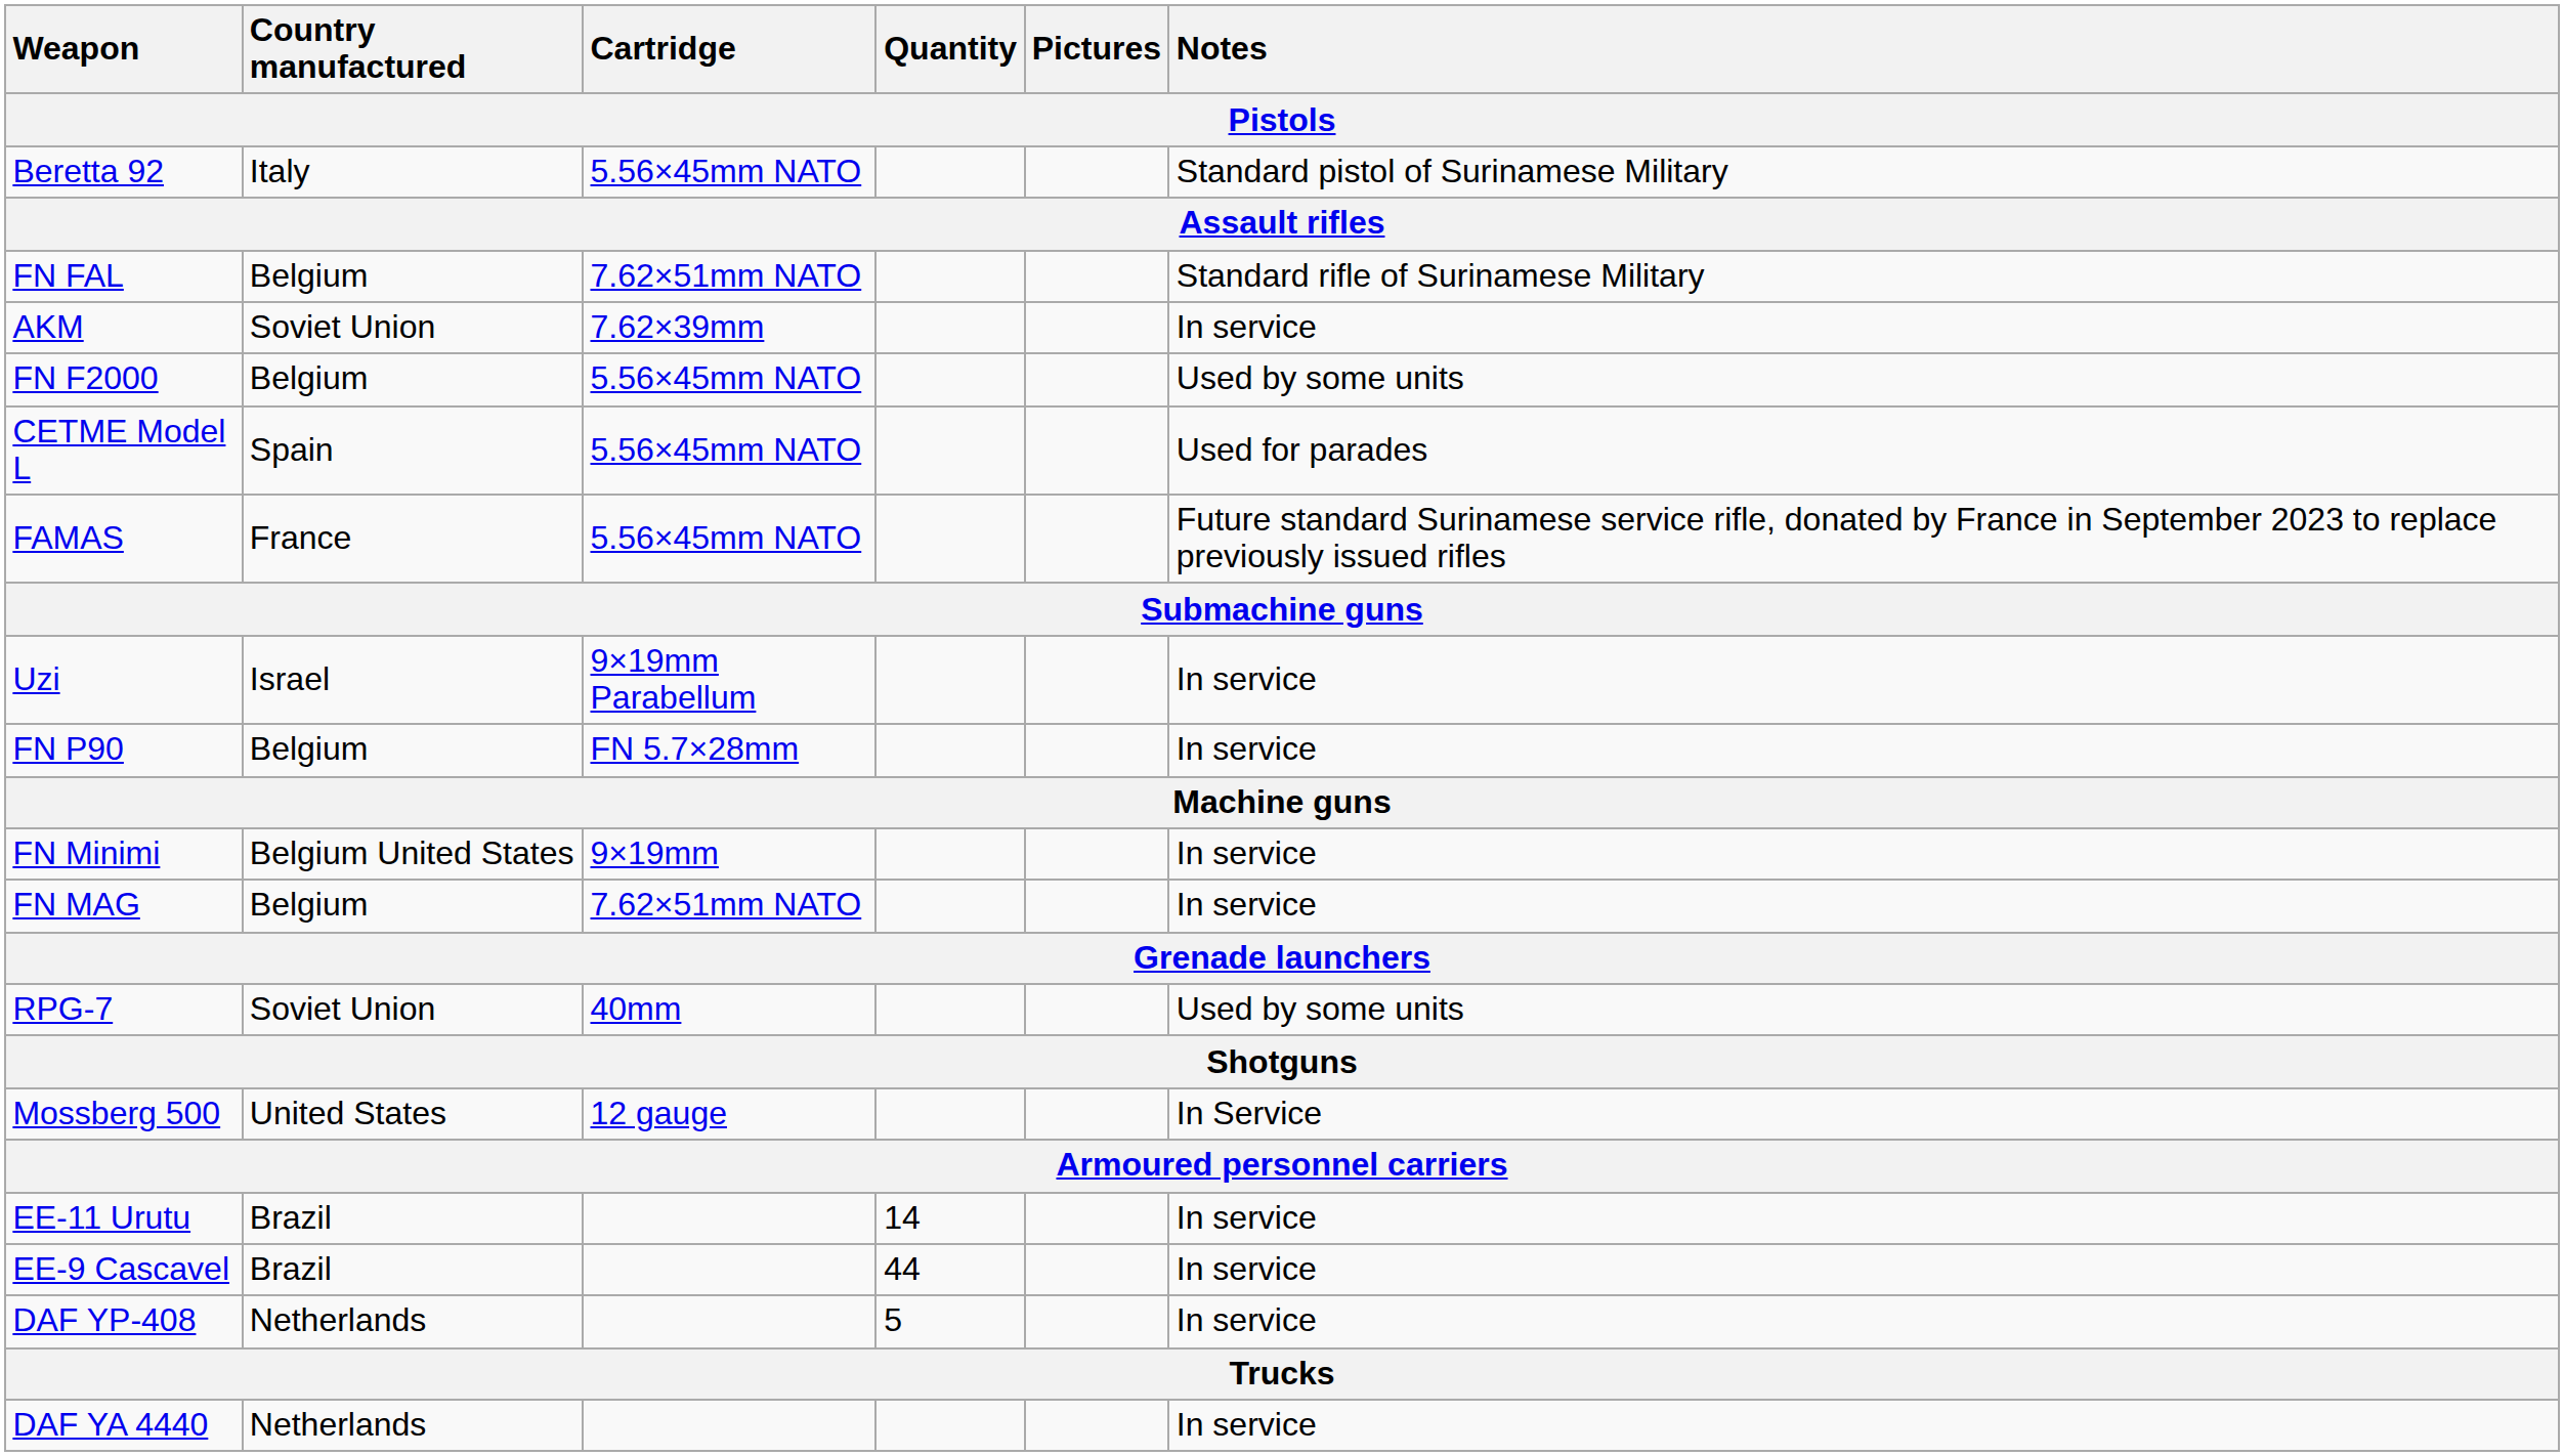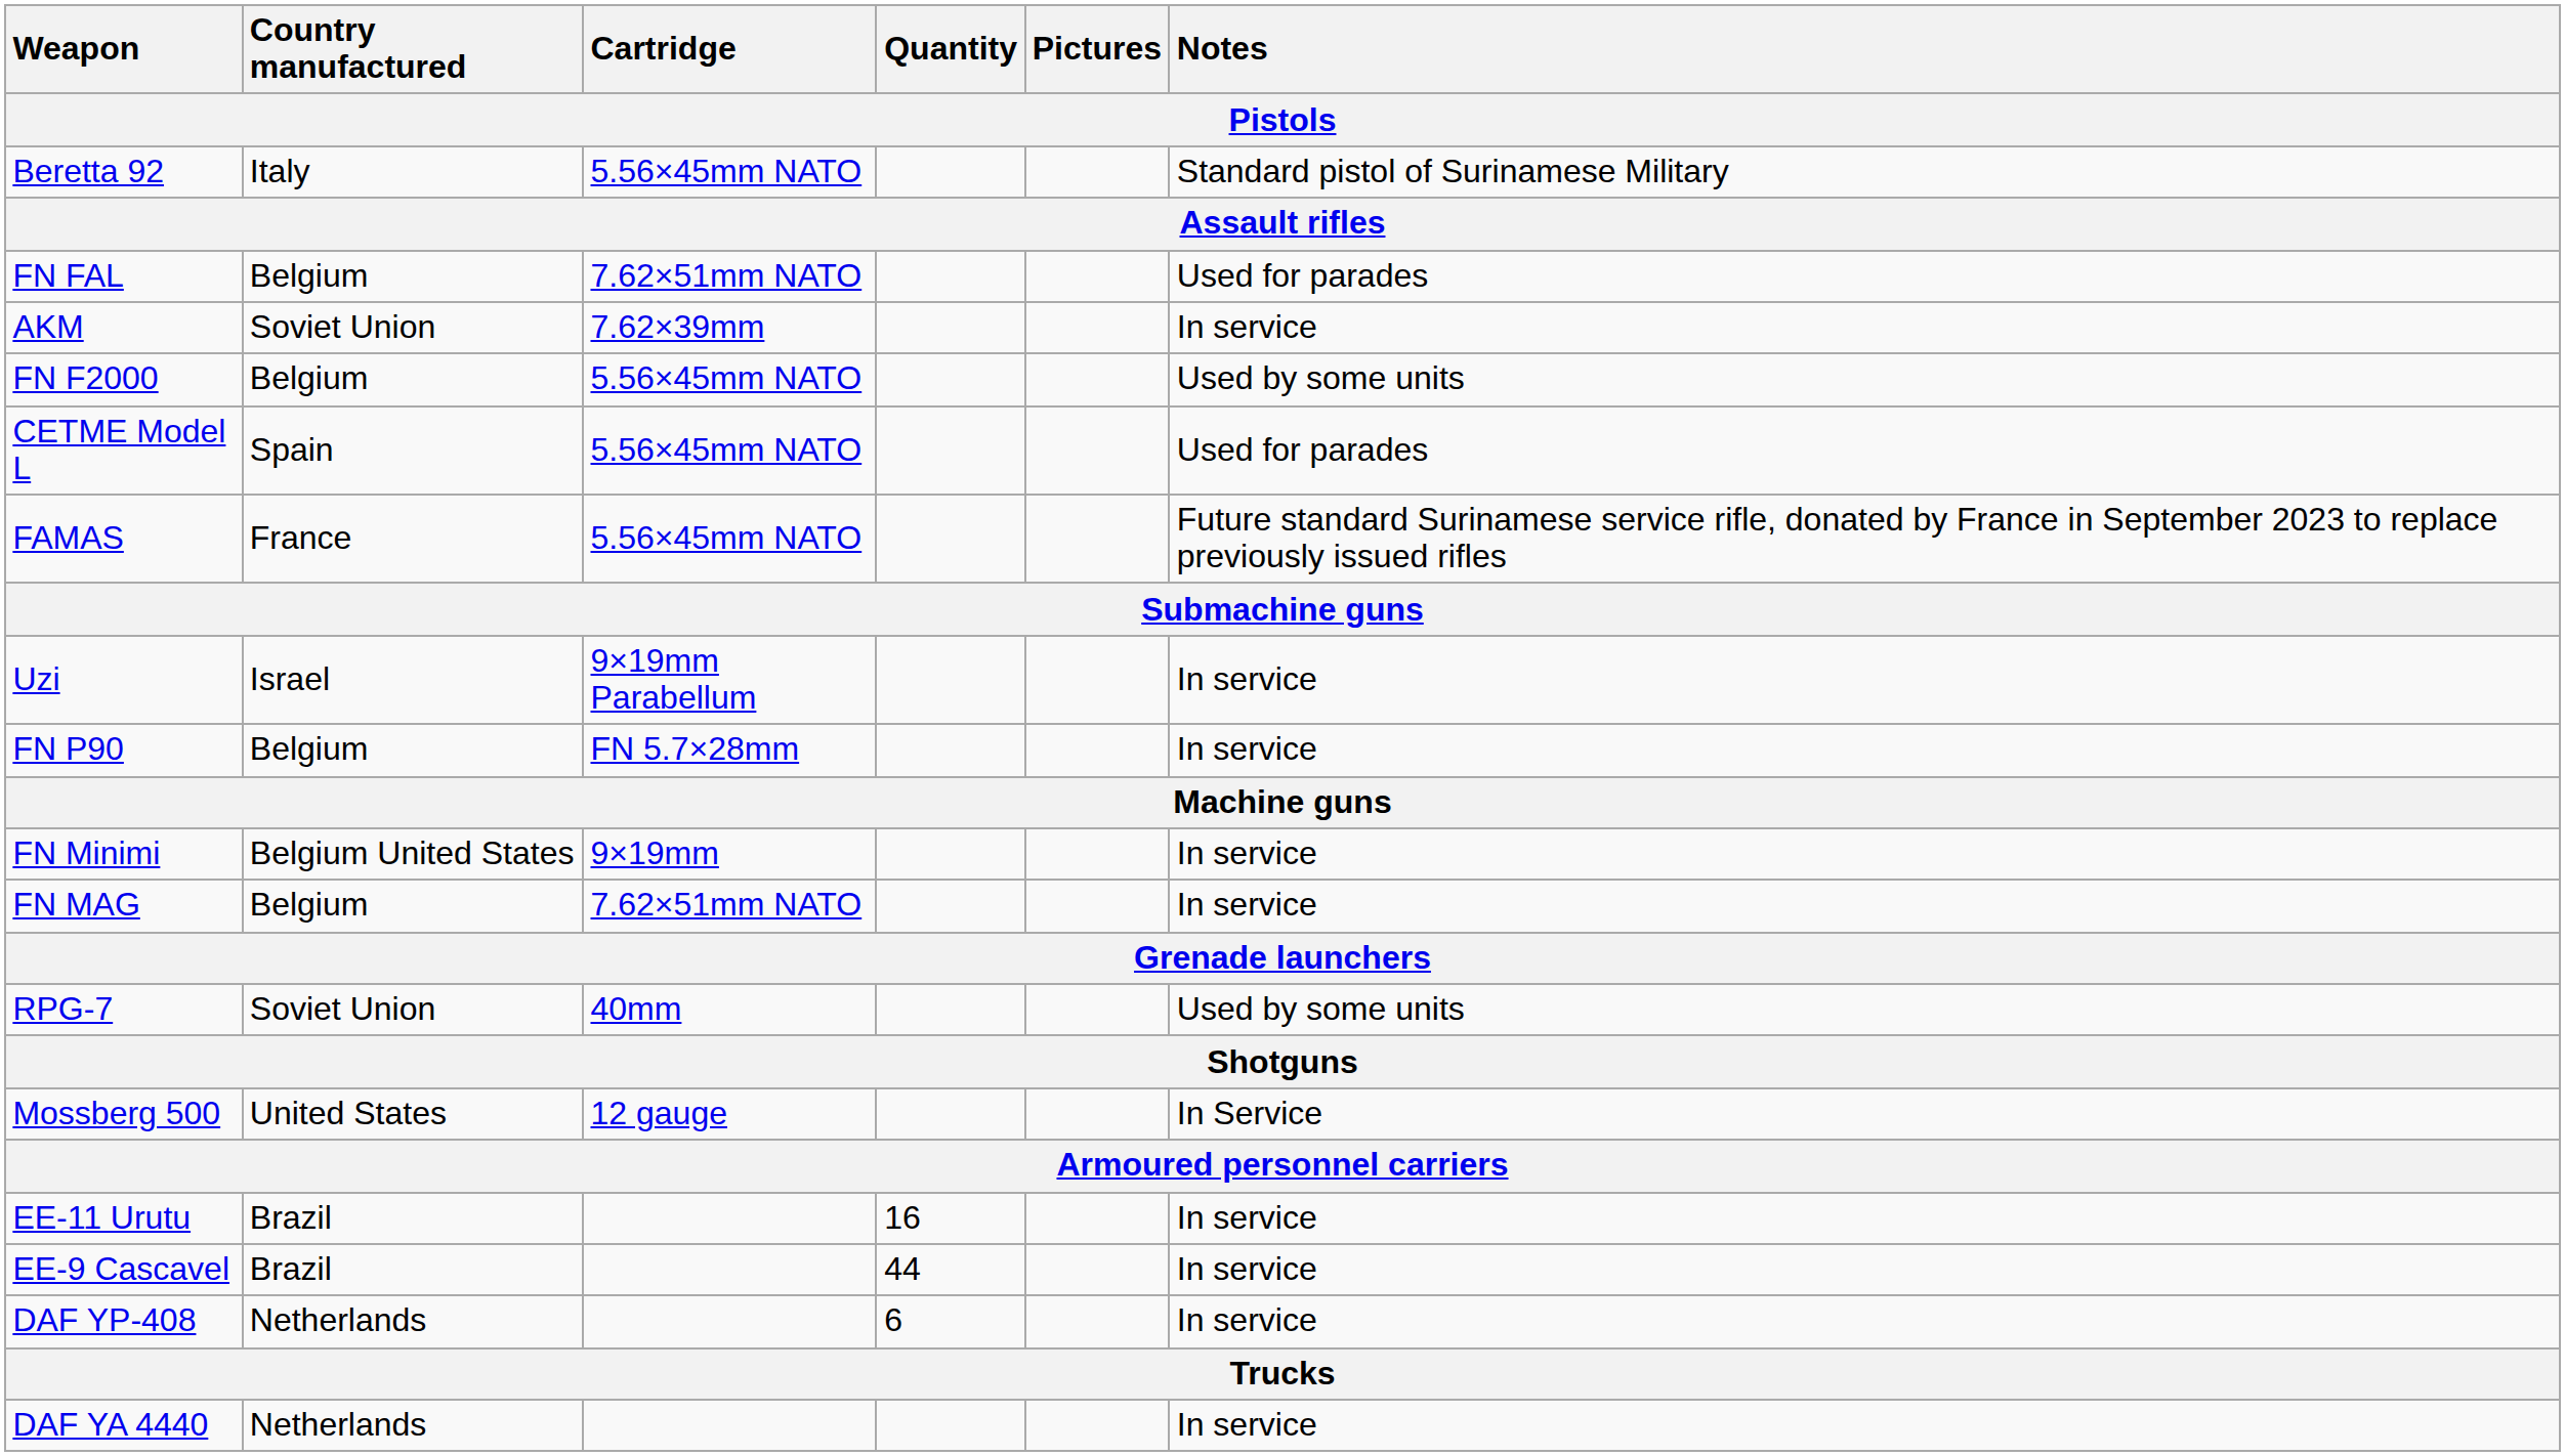 <table class="wikitable">
 <tr>
 <th style="text-align: left;">Weapon</th>
 <th style="text-align: left;">Country manufactured</th>
 <th style="text-align: left;">Cartridge</th>
 <th>Quantity</th>
 <th style="text-align: left;">Pictures</th>
 <th style="text-align: left;">Notes</th>
 </tr>
 <tr>
 <th colspan="9"><a href='#'>Pistols</a></th>
 </tr>
 <tr>
 <td><a href='#'>Beretta 92</a></td>
 <td>Italy</td>
 <td><a href='#'>5.56×45mm NATO</a></td>
 <td></td>
 <td></td>
 <td>Standard pistol of Surinamese Military</td>
 </tr>
 <tr>
 <th colspan="9"><a href='#'>Assault rifles</a></th>
 </tr>
 <tr>
 <td><a href='#'>FN FAL</a></td>
 <td>Belgium</td>
 <td><a href='#'>7.62×51mm NATO</a></td>
 <td></td>
 <td></td>
-<td>Standard rifle of Surinamese Military</td>
+<td>Used for parades</td>
 </tr>
 <tr>
 <td><a href='#'>AKM</a></td>
 <td>Soviet Union</td>
 <td><a href='#'>7.62×39mm</a></td>
 <td></td>
 <td></td>
 <td>In service</td>
 </tr>
 <tr>
 <td><a href='#'>FN F2000</a></td>
 <td>Belgium</td>
 <td><a href='#'>5.56×45mm NATO</a></td>
 <td></td>
 <td></td>
 <td>Used by some units</td>
 </tr>
 <tr>
 <td><a href='#'>CETME Model L</a></td>
 <td>Spain</td>
 <td><a href='#'>5.56×45mm NATO</a></td>
 <td></td>
 <td></td>
 <td>Used for parades</td>
 </tr>
 <tr>
 <td><a href='#'>FAMAS</a></td>
 <td>France</td>
 <td><a href='#'>5.56×45mm NATO</a></td>
 <td></td>
 <td></td>
 <td>Future standard Surinamese service rifle, donated by France in September 2023 to replace previously issued rifles </td>
 </tr>
 <tr>
 <th colspan="9"><a href='#'>Submachine guns</a></th>
 </tr>
 <tr>
 <td><a href='#'>Uzi</a></td>
 <td>Israel</td>
 <td><a href='#'>9×19mm Parabellum</a></td>
 <td></td>
 <td></td>
 <td>In service</td>
 </tr>
 <tr>
 <td><a href='#'>FN P90</a></td>
 <td>Belgium</td>
 <td><a href='#'>FN 5.7×28mm</a></td>
 <td></td>
 <td></td>
 <td>In service</td>
 </tr>
 <tr>
 <th colspan="9">Machine guns</th>
 </tr>
 <tr>
 <td><a href='#'>FN Minimi</a></td>
 <td>Belgium United States</td>
 <td><a href='#'>9×19mm</a></td>
 <td></td>
 <td></td>
 <td>In service</td>
 </tr>
 <tr>
 <td><a href='#'>FN MAG</a></td>
 <td>Belgium</td>
 <td><a href='#'>7.62×51mm NATO</a></td>
 <td></td>
 <td></td>
 <td>In service</td>
 </tr>
 <tr>
 <th colspan="9"><a href='#'>Grenade launchers</a></th>
 </tr>
 <tr>
 <td><a href='#'>RPG-7</a></td>
 <td>Soviet Union</td>
 <td><a href='#'>40mm</a></td>
 <td></td>
 <td></td>
 <td>Used by some units</td>
 </tr>
 <tr>
 <th colspan="9">Shotguns</th>
 </tr>
 <tr>
 <td><a href='#'>Mossberg 500</a></td>
 <td>United States</td>
 <td><a href='#'>12 gauge</a></td>
 <td></td>
 <td></td>
 <td>In Service</td>
 </tr>
 <tr>
 <th colspan="9"><a href='#'>Armoured personnel carriers</a></th>
 </tr>
 <tr>
 <td><a href='#'>EE-11 Urutu</a></td>
 <td>Brazil</td>
 <td></td>
-<td>14</td>
+<td>16</td>
 <td></td>
 <td>In service</td>
 </tr>
 <tr>
 <td><a href='#'>EE-9 Cascavel</a></td>
 <td>Brazil</td>
 <td></td>
 <td>44</td>
 <td></td>
 <td>In service</td>
 </tr>
 <tr>
 <td><a href='#'>DAF YP-408</a></td>
 <td>Netherlands</td>
 <td></td>
-<td>5</td>
+<td>6</td>
 <td></td>
 <td>In service</td>
 </tr>
 <tr>
 <th colspan="9">Trucks</th>
 </tr>
 <tr>
 <td><a href='#'>DAF YA 4440</a></td>
 <td>Netherlands</td>
 <td></td>
 <td></td>
 <td></td>
 <td>In service</td>
 </tr>
 </table>
